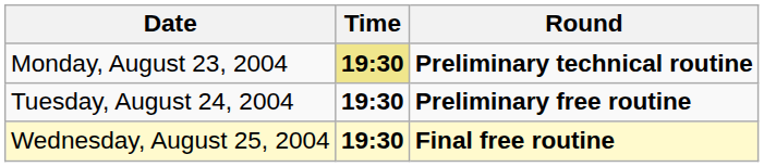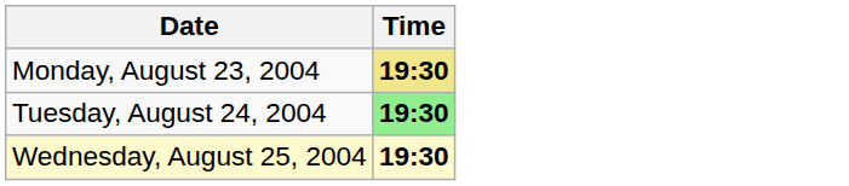 <table class="wikitable">
 <tr>
 <th>Date</th>
 <th>Time</th>
-<th>Round</th>
 </tr>
 <tr>
 <td>Monday, August 23, 2004</td>
 <td style="background: khaki;"><strong>19:30</strong></td>
-<td><strong> Preliminary technical routine</strong></td>
 </tr>
 <tr>
 <td>Tuesday, August 24, 2004</td>
-<td><strong>19:30</strong></td>
-<td><strong> Preliminary free routine</strong></td>
+<td style="background: lightgreen;"><strong>19:30</strong></td>
 </tr>
 <tr>
 <td style=background:lemonchiffon>Wednesday, August 25, 2004</td>
 <td style=background:lemonchiffon><strong>19:30</strong></td>
-<td style=background:lemonchiffon><strong> Final free routine</strong></td>
 </tr>
 </table>
